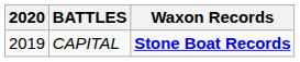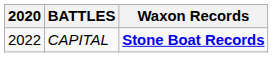 <table class="wikitable" border="1">
 <tr>
 <th><strong>2020</strong></th>
 <th><strong>BATTLES</strong></th>
 <th><strong>Waxon Records</strong></th>
 </tr>
 <tr>
-<td>2019</td>
+<td>2022</td>
 <td><em>CAPITAL</em></td>
 <td><strong><a href='#'>Stone Boat Records</a></strong></td>
 </tr>
 </table>
